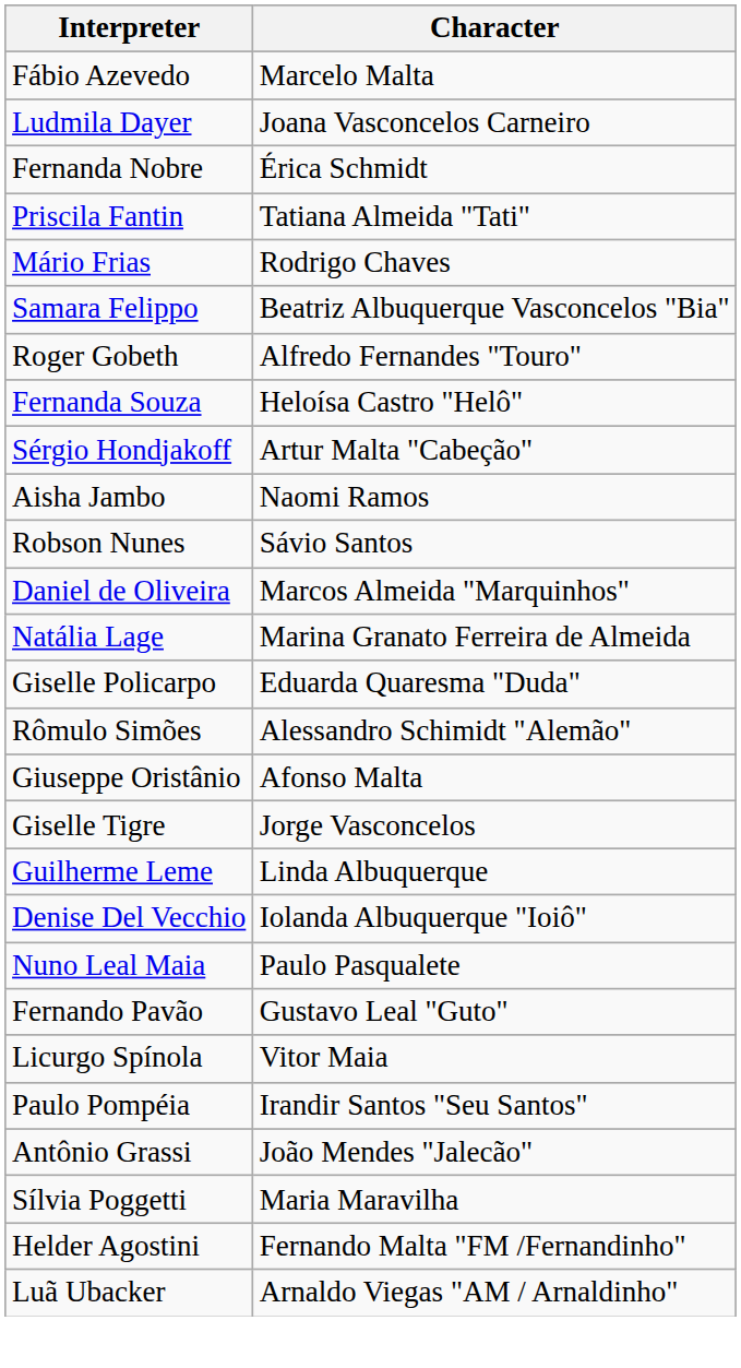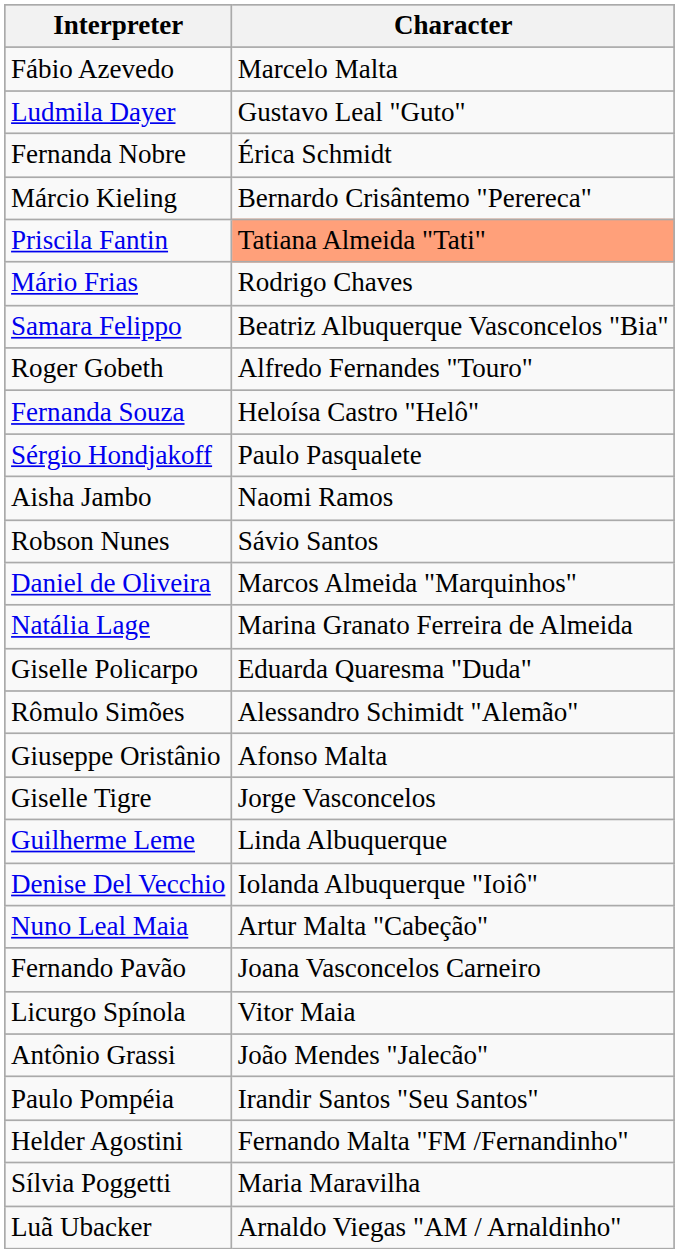 <table class="wikitable">
 <tr>
 <th>Interpreter</th>
 <th>Character</th>
 </tr>
 <tr>
 <td>Fábio Azevedo</td>
 <td>Marcelo Malta</td>
 </tr>
 <tr>
 <td><a href='#'>Ludmila Dayer</a></td>
-<td>Joana Vasconcelos Carneiro</td>
+<td>Gustavo Leal "Guto"</td>
 </tr>
 <tr>
 <td>Fernanda Nobre</td>
 <td>Érica Schmidt</td>
 </tr>
 <tr>
+<td>Márcio Kieling</td>
+<td>Bernardo Crisântemo "Perereca"</td>
+</tr>
+<tr>
 <td><a href='#'>Priscila Fantin</a></td>
-<td>Tatiana Almeida "Tati"</td>
+<td style="background: lightsalmon;">Tatiana Almeida "Tati"</td>
 </tr>
 <tr>
 <td><a href='#'>Mário Frias</a></td>
 <td>Rodrigo Chaves</td>
 </tr>
 <tr>
 <td><a href='#'>Samara Felippo</a></td>
 <td>Beatriz Albuquerque Vasconcelos "Bia"</td>
 </tr>
 <tr>
 <td>Roger Gobeth</td>
 <td>Alfredo Fernandes "Touro"</td>
 </tr>
 <tr>
 <td><a href='#'>Fernanda Souza</a></td>
 <td>Heloísa Castro "Helô"</td>
 </tr>
 <tr>
 <td><a href='#'>Sérgio Hondjakoff</a></td>
-<td>Artur Malta "Cabeção"</td>
+<td>Paulo Pasqualete</td>
 </tr>
 <tr>
 <td>Aisha Jambo</td>
 <td>Naomi Ramos</td>
 </tr>
 <tr>
 <td>Robson Nunes</td>
 <td>Sávio Santos</td>
 </tr>
 <tr>
 <td><a href='#'>Daniel de Oliveira</a></td>
 <td>Marcos Almeida "Marquinhos"</td>
 </tr>
 <tr>
 <td><a href='#'>Natália Lage</a></td>
 <td>Marina Granato Ferreira de Almeida</td>
 </tr>
 <tr>
 <td>Giselle Policarpo</td>
 <td>Eduarda Quaresma "Duda"</td>
 </tr>
 <tr>
 <td>Rômulo Simões</td>
 <td>Alessandro Schimidt "Alemão"</td>
 </tr>
 <tr>
 <td>Giuseppe Oristânio</td>
 <td>Afonso Malta</td>
 </tr>
 <tr>
 <td>Giselle Tigre</td>
 <td>Jorge Vasconcelos</td>
 </tr>
 <tr>
 <td><a href='#'>Guilherme Leme</a></td>
 <td>Linda Albuquerque</td>
 </tr>
 <tr>
 <td><a href='#'>Denise Del Vecchio</a></td>
 <td>Iolanda Albuquerque "Ioiô"</td>
 </tr>
 <tr>
 <td><a href='#'>Nuno Leal Maia</a></td>
-<td>Paulo Pasqualete</td>
+<td>Artur Malta "Cabeção"</td>
 </tr>
 <tr>
 <td>Fernando Pavão</td>
-<td>Gustavo Leal "Guto"</td>
+<td>Joana Vasconcelos Carneiro</td>
 </tr>
 <tr>
 <td>Licurgo Spínola</td>
 <td>Vitor Maia</td>
 </tr>
 <tr>
+<td>Antônio Grassi</td>
+<td>João Mendes "Jalecão"</td>
+</tr>
+<tr>
 <td>Paulo Pompéia</td>
 <td>Irandir Santos "Seu Santos"</td>
 </tr>
 <tr>
-<td>Antônio Grassi</td>
-<td>João Mendes "Jalecão"</td>
+<td>Helder Agostini</td>
+<td>Fernando Malta "FM /Fernandinho"</td>
 </tr>
 <tr>
 <td>Sílvia Poggetti</td>
 <td>Maria Maravilha</td>
 </tr>
 <tr>
-<td>Helder Agostini</td>
-<td>Fernando Malta "FM /Fernandinho"</td>
-</tr>
-<tr>
 <td>Luã Ubacker</td>
 <td>Arnaldo Viegas "AM / Arnaldinho"</td>
 </tr>
 </table>
